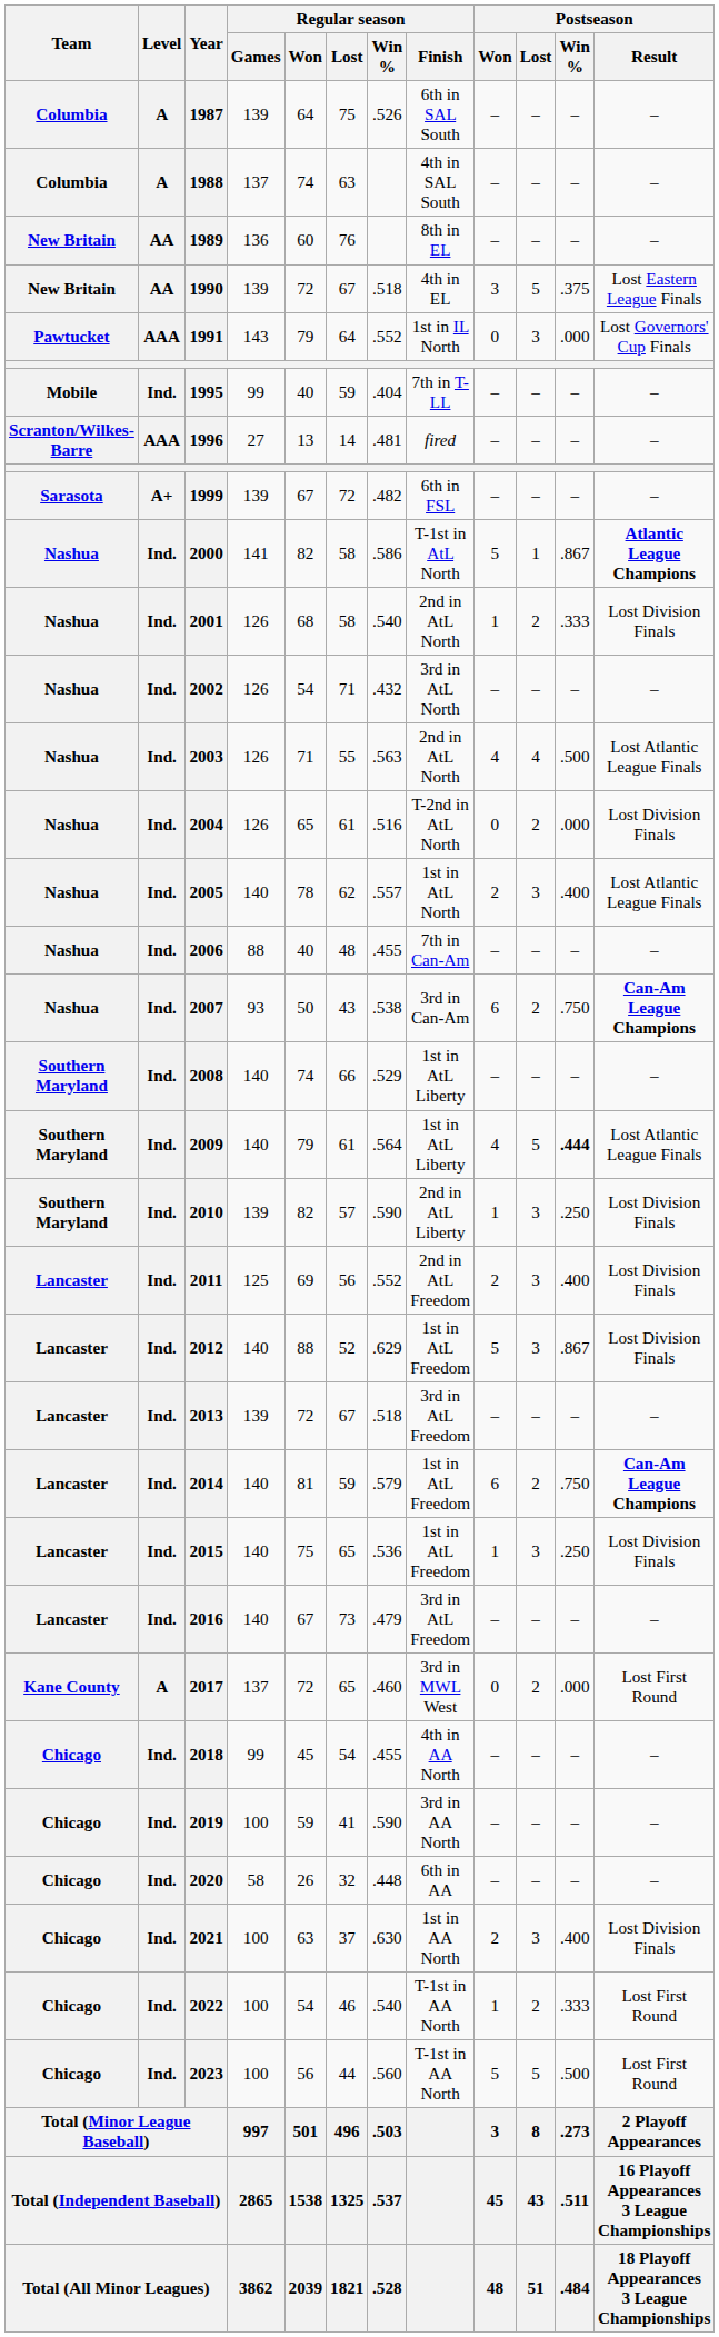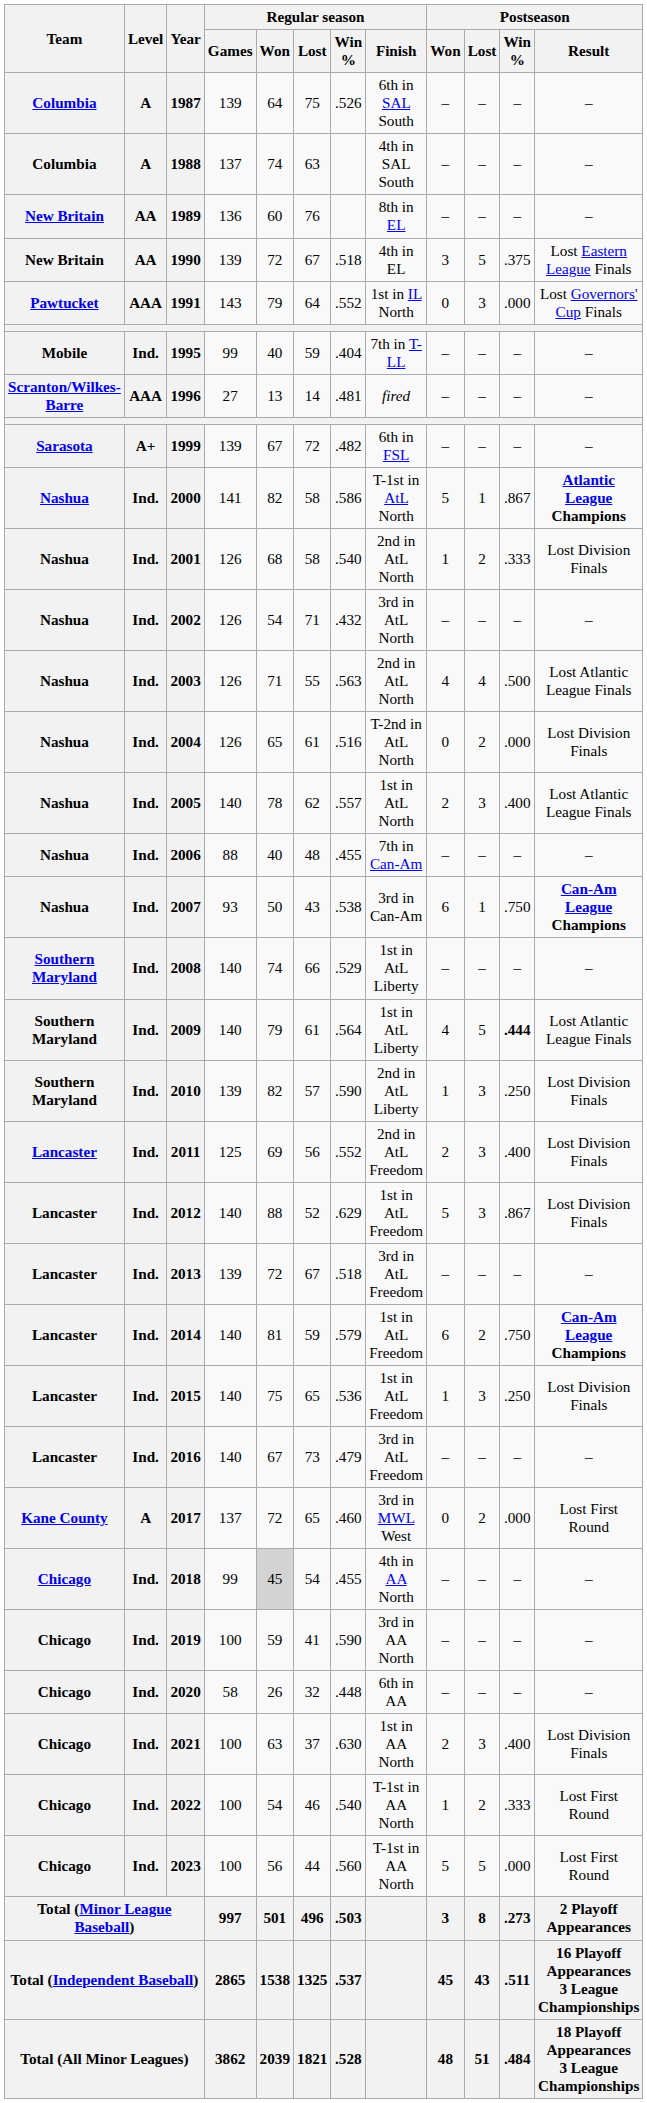 <table class="wikitable" style="font-size: 95%; text-align:center;">
 <tr>
 <th rowspan="2">Team</th>
 <th rowspan="2">Level</th>
 <th rowspan="2">Year</th>
 <th colspan="5">Regular season</th>
 <th colspan="4">Postseason</th>
 </tr>
 <tr>
 <th>Games</th>
 <th>Won</th>
 <th>Lost</th>
 <th>Win %</th>
 <th>Finish</th>
 <th>Won</th>
 <th>Lost</th>
 <th>Win %</th>
 <th>Result</th>
 </tr>
 <tr>
 </tr>
 <tr>
 <th><a href='#'>Columbia</a></th>
 <th>A</th>
 <th>1987</th>
 <td>139</td>
 <td>64</td>
 <td>75</td>
 <td>.526</td>
 <td>6th in <a href='#'>SAL</a> South</td>
 <td>–</td>
 <td>–</td>
 <td>–</td>
 <td>–</td>
 </tr>
 <tr>
 <th>Columbia</th>
 <th>A</th>
 <th>1988</th>
 <td>137</td>
 <td>74</td>
 <td>63</td>
 <td></td>
 <td>4th in SAL South</td>
 <td>–</td>
 <td>–</td>
 <td>–</td>
 <td>–</td>
 </tr>
 <tr>
 <th><a href='#'>New Britain</a></th>
 <th>AA</th>
 <th>1989</th>
 <td>136</td>
 <td>60</td>
 <td>76</td>
 <td></td>
 <td>8th in <a href='#'>EL</a></td>
 <td>–</td>
 <td>–</td>
 <td>–</td>
 <td>–</td>
 </tr>
 <tr>
 <th>New Britain</th>
 <th>AA</th>
 <th>1990</th>
 <td>139</td>
 <td>72</td>
 <td>67</td>
 <td>.518</td>
 <td>4th in EL</td>
 <td>3</td>
 <td>5</td>
 <td>.375</td>
 <td>Lost <a href='#'>Eastern League</a> Finals</td>
 </tr>
 <tr>
 <th><a href='#'>Pawtucket</a></th>
 <th>AAA</th>
 <th>1991</th>
 <td>143</td>
 <td>79</td>
 <td>64</td>
 <td>.552</td>
 <td>1st in <a href='#'>IL</a> North</td>
 <td>0</td>
 <td>3</td>
 <td>.000</td>
 <td>Lost <a href='#'>Governors' Cup</a> Finals</td>
 </tr>
 <tr>
 <th colspan="12"></th>
 </tr>
 <tr>
 <th>Mobile</th>
 <th>Ind.</th>
 <th>1995</th>
 <td>99</td>
 <td>40</td>
 <td>59</td>
 <td>.404</td>
 <td>7th in <a href='#'>T-LL</a></td>
 <td>–</td>
 <td>–</td>
 <td>–</td>
 <td>–</td>
 </tr>
 <tr>
 <th><a href='#'>Scranton/Wilkes-Barre</a></th>
 <th>AAA</th>
 <th>1996</th>
 <td>27</td>
 <td>13</td>
 <td>14</td>
 <td>.481</td>
 <td><em>fired</em></td>
 <td>–</td>
 <td>–</td>
 <td>–</td>
 <td>–</td>
 </tr>
 <tr>
 <th colspan="12"></th>
 </tr>
 <tr>
 <th><a href='#'>Sarasota</a></th>
 <th>A+</th>
 <th>1999</th>
 <td>139</td>
 <td>67</td>
 <td>72</td>
 <td>.482</td>
 <td>6th in <a href='#'>FSL</a></td>
 <td>–</td>
 <td>–</td>
 <td>–</td>
 <td>–</td>
 </tr>
 <tr>
 <th><a href='#'>Nashua</a></th>
 <th>Ind.</th>
 <th>2000</th>
 <td>141</td>
 <td>82</td>
 <td>58</td>
 <td>.586</td>
 <td>T-1st in <a href='#'>AtL</a> North</td>
 <td>5</td>
 <td>1</td>
 <td>.867</td>
 <td><strong><a href='#'>Atlantic League</a> Champions</strong></td>
 </tr>
 <tr>
 <th>Nashua</th>
 <th>Ind.</th>
 <th>2001</th>
 <td>126</td>
 <td>68</td>
 <td>58</td>
 <td>.540</td>
 <td>2nd in AtL North</td>
 <td>1</td>
 <td>2</td>
 <td>.333</td>
 <td>Lost Division Finals</td>
 </tr>
 <tr>
 <th>Nashua</th>
 <th>Ind.</th>
 <th>2002</th>
 <td>126</td>
 <td>54</td>
 <td>71</td>
 <td>.432</td>
 <td>3rd in AtL North</td>
 <td>–</td>
 <td>–</td>
 <td>–</td>
 <td>–</td>
 </tr>
 <tr>
 <th>Nashua</th>
 <th>Ind.</th>
 <th>2003</th>
 <td>126</td>
 <td>71</td>
 <td>55</td>
 <td>.563</td>
 <td>2nd in AtL North</td>
 <td>4</td>
 <td>4</td>
 <td>.500</td>
 <td>Lost Atlantic League Finals</td>
 </tr>
 <tr>
 <th>Nashua</th>
 <th>Ind.</th>
 <th>2004</th>
 <td>126</td>
 <td>65</td>
 <td>61</td>
 <td>.516</td>
 <td>T-2nd in AtL North</td>
 <td>0</td>
 <td>2</td>
 <td>.000</td>
 <td>Lost Division Finals</td>
 </tr>
 <tr>
 <th>Nashua</th>
 <th>Ind.</th>
 <th>2005</th>
 <td>140</td>
 <td>78</td>
 <td>62</td>
 <td>.557</td>
 <td>1st in AtL North</td>
 <td>2</td>
 <td>3</td>
 <td>.400</td>
 <td>Lost Atlantic League Finals</td>
 </tr>
 <tr>
 <th>Nashua</th>
 <th>Ind.</th>
 <th>2006</th>
 <td>88</td>
 <td>40</td>
 <td>48</td>
 <td>.455</td>
 <td>7th in <a href='#'>Can-Am</a></td>
 <td>–</td>
 <td>–</td>
 <td>–</td>
 <td>–</td>
 </tr>
 <tr>
 <th>Nashua</th>
 <th>Ind.</th>
 <th>2007</th>
 <td>93</td>
 <td>50</td>
 <td>43</td>
 <td>.538</td>
 <td>3rd in Can-Am</td>
 <td>6</td>
-<td>2</td>
+<td>1</td>
 <td>.750</td>
 <td><strong><a href='#'>Can-Am League</a> Champions</strong></td>
 </tr>
 <tr>
 <th><a href='#'>Southern Maryland</a></th>
 <th>Ind.</th>
 <th>2008</th>
 <td>140</td>
 <td>74</td>
 <td>66</td>
 <td>.529</td>
 <td>1st in AtL Liberty</td>
 <td>–</td>
 <td>–</td>
 <td>–</td>
 <td>–</td>
 </tr>
 <tr>
 <th>Southern Maryland</th>
 <th>Ind.</th>
 <th>2009</th>
 <td>140</td>
 <td>79</td>
 <td>61</td>
 <td>.564</td>
 <td>1st in AtL Liberty</td>
 <td>4</td>
 <td>5</td>
 <td><strong>.444</strong></td>
 <td>Lost Atlantic League Finals</td>
 </tr>
 <tr>
 <th>Southern Maryland</th>
 <th>Ind.</th>
 <th>2010</th>
 <td>139</td>
 <td>82</td>
 <td>57</td>
 <td>.590</td>
 <td>2nd in AtL Liberty</td>
 <td>1</td>
 <td>3</td>
 <td>.250</td>
 <td>Lost Division Finals</td>
 </tr>
 <tr>
 <th><a href='#'>Lancaster</a></th>
 <th>Ind.</th>
 <th>2011</th>
 <td>125</td>
 <td>69</td>
 <td>56</td>
 <td>.552</td>
 <td>2nd in AtL Freedom</td>
 <td>2</td>
 <td>3</td>
 <td>.400</td>
 <td>Lost Division Finals</td>
 </tr>
 <tr>
 <th>Lancaster</th>
 <th>Ind.</th>
 <th>2012</th>
 <td>140</td>
 <td>88</td>
 <td>52</td>
 <td>.629</td>
 <td>1st in AtL Freedom</td>
 <td>5</td>
 <td>3</td>
 <td>.867</td>
 <td>Lost Division Finals</td>
 </tr>
 <tr>
 <th>Lancaster</th>
 <th>Ind.</th>
 <th>2013</th>
 <td>139</td>
 <td>72</td>
 <td>67</td>
 <td>.518</td>
 <td>3rd in AtL Freedom</td>
 <td>–</td>
 <td>–</td>
 <td>–</td>
 <td>–</td>
 </tr>
 <tr>
 <th>Lancaster</th>
 <th>Ind.</th>
 <th>2014</th>
 <td>140</td>
 <td>81</td>
 <td>59</td>
 <td>.579</td>
 <td>1st in AtL Freedom</td>
 <td>6</td>
 <td>2</td>
 <td>.750</td>
 <td><strong><a href='#'>Can-Am League</a> Champions</strong></td>
 </tr>
 <tr>
 <th>Lancaster</th>
 <th>Ind.</th>
 <th>2015</th>
 <td>140</td>
 <td>75</td>
 <td>65</td>
 <td>.536</td>
 <td>1st in AtL Freedom</td>
 <td>1</td>
 <td>3</td>
 <td>.250</td>
 <td>Lost Division Finals</td>
 </tr>
 <tr>
 <th>Lancaster</th>
 <th>Ind.</th>
 <th>2016</th>
 <td>140</td>
 <td>67</td>
 <td>73</td>
 <td>.479</td>
 <td>3rd in AtL Freedom</td>
 <td>–</td>
 <td>–</td>
 <td>–</td>
 <td>–</td>
 </tr>
 <tr>
 <th><a href='#'>Kane County</a></th>
 <th>A</th>
 <th>2017</th>
 <td>137</td>
 <td>72</td>
 <td>65</td>
 <td>.460</td>
 <td>3rd in <a href='#'>MWL</a> West</td>
 <td>0</td>
 <td>2</td>
 <td>.000</td>
 <td>Lost First Round</td>
 </tr>
 <tr>
 <th><a href='#'>Chicago</a></th>
 <th>Ind.</th>
 <th>2018</th>
 <td>99</td>
-<td>45</td>
+<td style="background: lightgrey;">45</td>
 <td>54</td>
 <td>.455</td>
 <td>4th in <a href='#'>AA</a> North</td>
 <td>–</td>
 <td>–</td>
 <td>–</td>
 <td>–</td>
 </tr>
 <tr>
 <th>Chicago</th>
 <th>Ind.</th>
 <th>2019</th>
 <td>100</td>
 <td>59</td>
 <td>41</td>
 <td>.590</td>
 <td>3rd in AA North</td>
 <td>–</td>
 <td>–</td>
 <td>–</td>
 <td>–</td>
 </tr>
 <tr>
 <th>Chicago</th>
 <th>Ind.</th>
 <th>2020</th>
 <td>58</td>
 <td>26</td>
 <td>32</td>
 <td>.448</td>
 <td>6th in AA</td>
 <td>–</td>
 <td>–</td>
 <td>–</td>
 <td>–</td>
 </tr>
 <tr>
 <th>Chicago</th>
 <th>Ind.</th>
 <th>2021</th>
 <td>100</td>
 <td>63</td>
 <td>37</td>
 <td>.630</td>
 <td>1st in AA North</td>
 <td>2</td>
 <td>3</td>
 <td>.400</td>
 <td>Lost Division Finals</td>
 </tr>
 <tr>
 <th>Chicago</th>
 <th>Ind.</th>
 <th>2022</th>
 <td>100</td>
 <td>54</td>
 <td>46</td>
 <td>.540</td>
 <td>T-1st in AA North</td>
 <td>1</td>
 <td>2</td>
 <td>.333</td>
 <td>Lost First Round</td>
 </tr>
 <tr>
 <th>Chicago</th>
 <th>Ind.</th>
 <th>2023</th>
 <td>100</td>
 <td>56</td>
 <td>44</td>
 <td>.560</td>
 <td>T-1st in AA North</td>
 <td>5</td>
 <td>5</td>
-<td>.500</td>
+<td>.000</td>
 <td>Lost First Round</td>
 </tr>
 <tr>
 <th colspan="3">Total (<a href='#'>Minor League Baseball</a>)</th>
 <th>997</th>
 <th>501</th>
 <th>496</th>
 <th>.503</th>
 <th></th>
 <th>3</th>
 <th>8</th>
 <th>.273</th>
 <th>2 Playoff Appearances</th>
 </tr>
 <tr>
 <th colspan="3">Total (<a href='#'>Independent Baseball</a>)</th>
 <th>2865</th>
 <th>1538</th>
 <th>1325</th>
 <th>.537</th>
 <th></th>
 <th>45</th>
 <th>43</th>
 <th>.511</th>
 <th>16 Playoff Appearances<br>3 League Championships</th>
 </tr>
 <tr>
 <th colspan="3">Total (All Minor Leagues)</th>
 <th>3862</th>
 <th>2039</th>
 <th>1821</th>
 <th>.528</th>
 <th></th>
 <th>48</th>
 <th>51</th>
 <th>.484</th>
 <th>18 Playoff Appearances<br>3 League Championships</th>
 </tr>
 </table>
